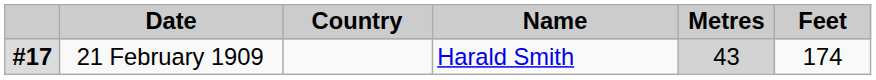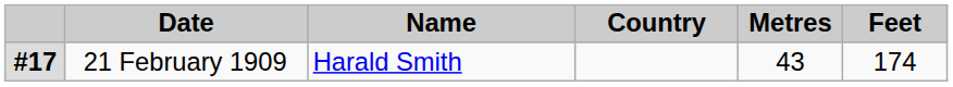 <table class="wikitable sortable" style="text-align:left; line-height:16px; width:37%;">
 <tr>
 <th style="background-color: #ccc;" width="15"></th>
 <th style="background-color: #ccc;" width="130">Date</th>
+<th style="background-color: #ccc;" width="145">Name</th>
 <th style="background-color: #ccc;" width="85">Country</th>
-<th style="background-color: #ccc;" width="145">Name</th>
 <th style="background-color: #ccc;" width="52">Metres</th>
 <th style="background-color: #ccc;" width="52">Feet</th>
 </tr>
 <tr>
 <td bgcolor=gainsboro align=center><strong>#17</strong></td>
 <td align=right>21 February 1909  </td>
+<td><a href='#'>Harald Smith</a></td>
 <td></td>
-<td><a href='#'>Harald Smith</a></td>
-<td align=center style="background: lightgrey;">43</td>
+<td align=center>43</td>
 <td align=center>174</td>
 </tr>
 </table>
